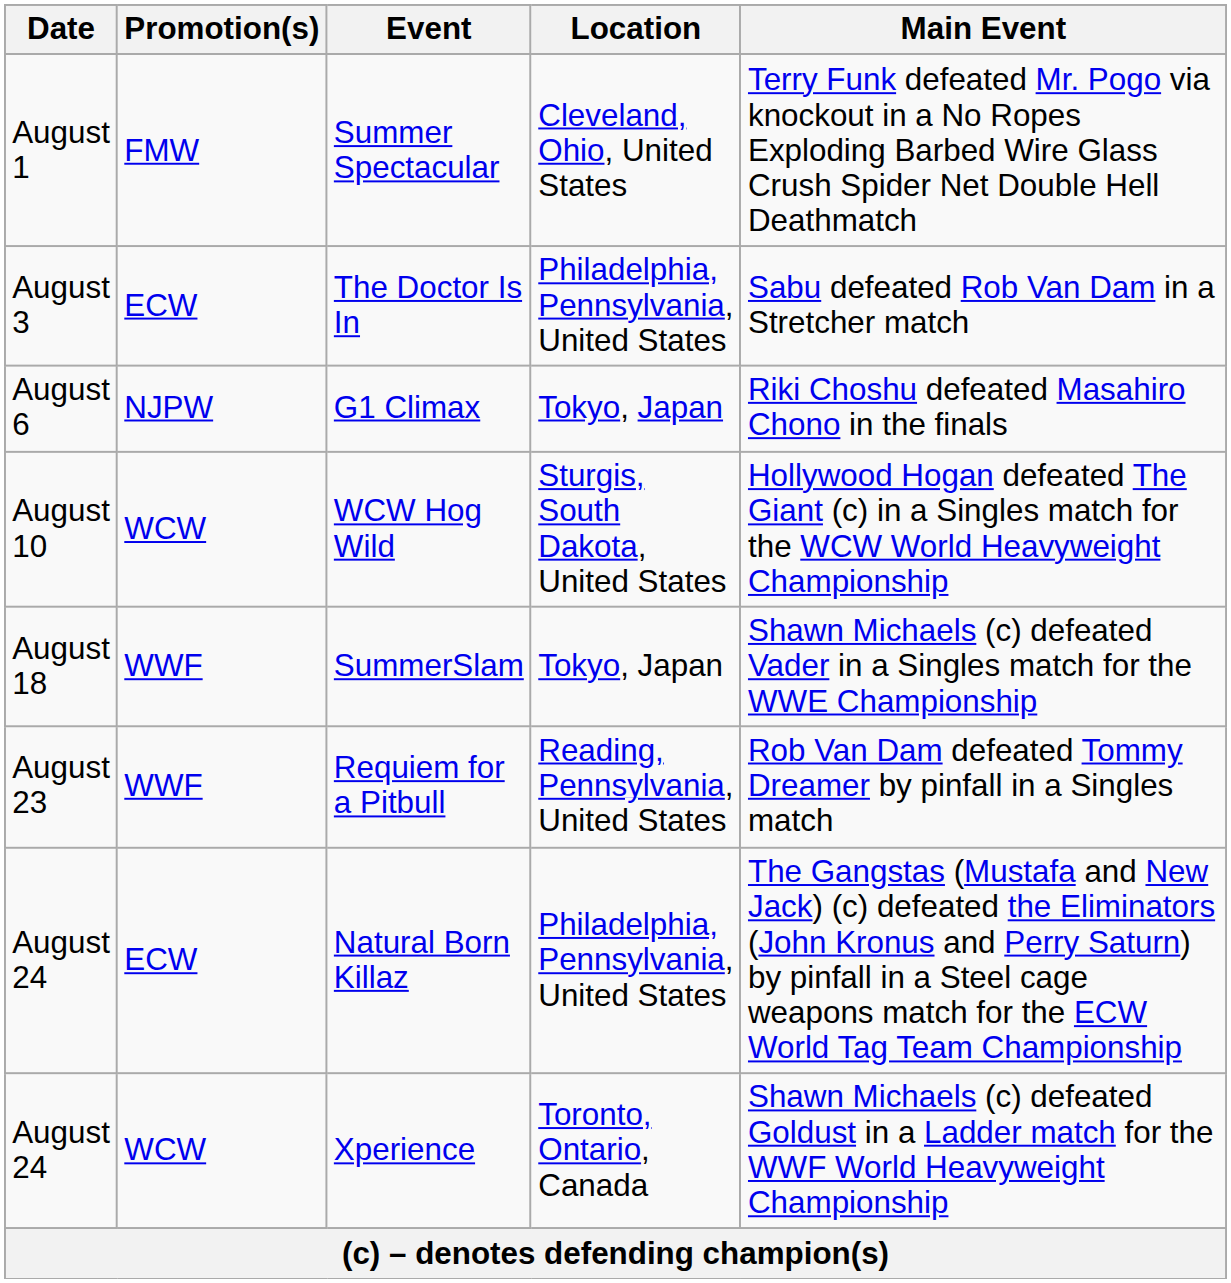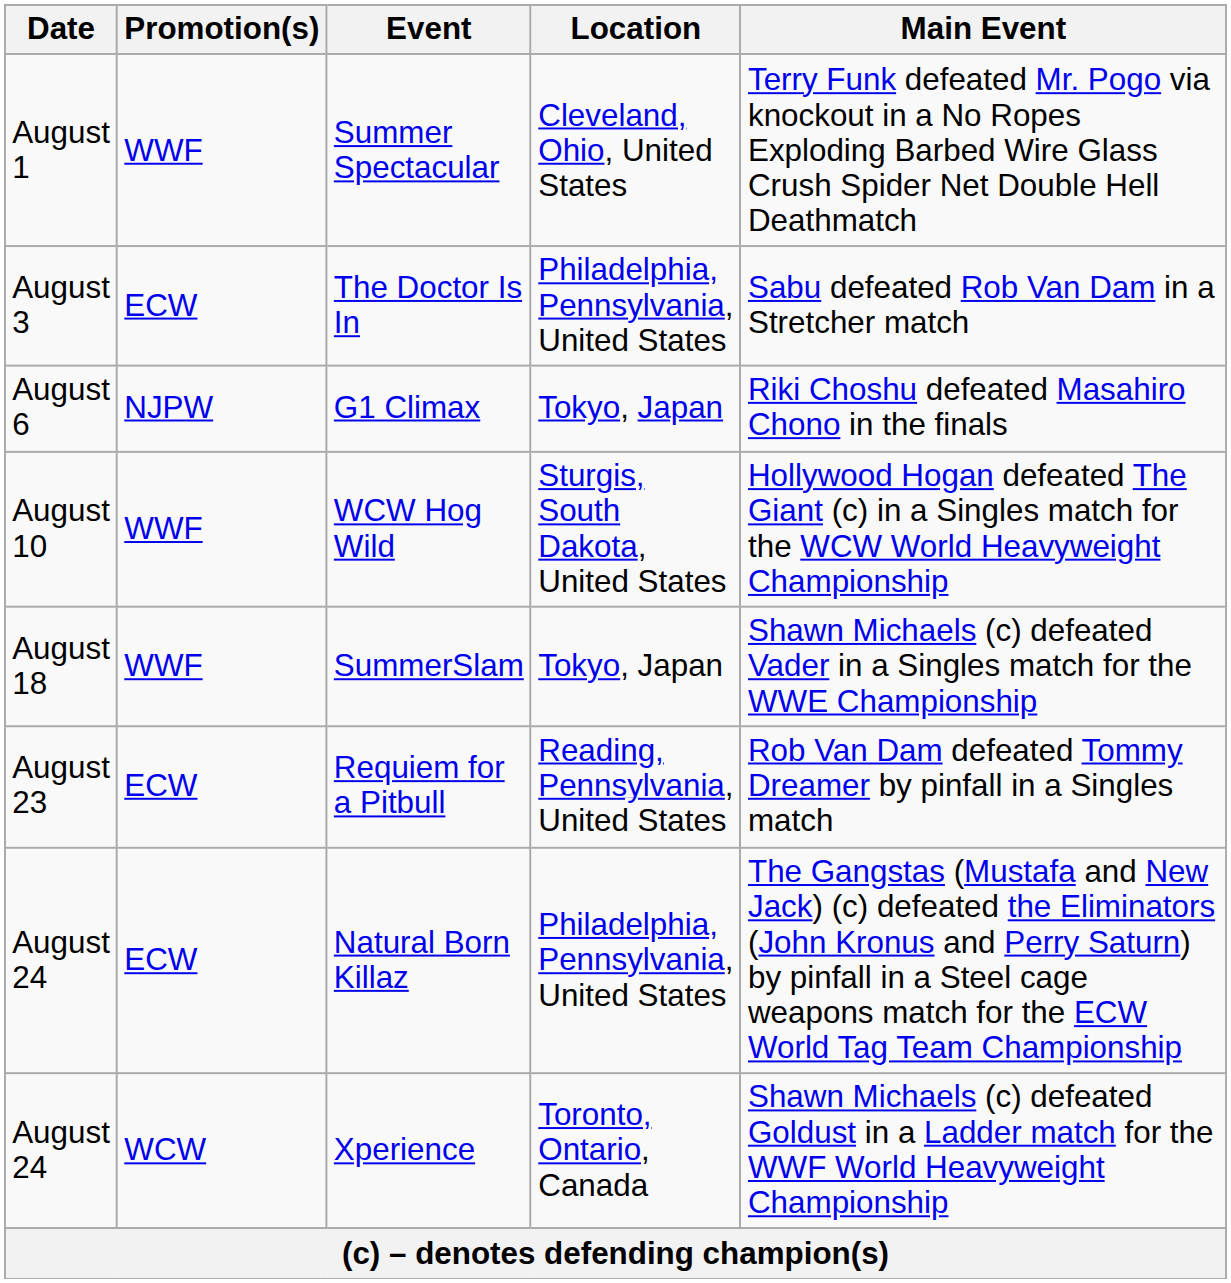 <table class="wikitable" style="width:100%;">
 <tr>
 <th width="5%">Date</th>
 <th width="5%">Promotion(s)</th>
 <th style="width:15%;">Event</th>
 <th style="width:15%;">Location</th>
 <th style="width:40%;">Main Event</th>
 </tr>
 <tr style="width:20%;" |Notes>
 </tr>
 <tr>
 <td>August 1</td>
-<td><a href='#'>FMW</a></td>
+<td><a href='#'>WWF</a></td>
 <td><a href='#'>Summer Spectacular</a></td>
 <td><a href='#'>Cleveland, Ohio</a>, United States</td>
 <td><a href='#'>Terry Funk</a> defeated <a href='#'>Mr. Pogo</a> via knockout in a No Ropes Exploding Barbed Wire Glass Crush Spider Net Double Hell Deathmatch</td>
 </tr>
 <tr>
 <td>August 3</td>
 <td><a href='#'>ECW</a></td>
 <td><a href='#'>The Doctor Is In</a></td>
 <td><a href='#'>Philadelphia, Pennsylvania</a>, United States</td>
 <td><a href='#'>Sabu</a> defeated <a href='#'>Rob Van Dam</a> in a Stretcher match</td>
 </tr>
 <tr>
 <td>August 6</td>
 <td><a href='#'>NJPW</a></td>
 <td><a href='#'>G1 Climax</a></td>
 <td><a href='#'>Tokyo</a>, <a href='#'>Japan</a></td>
 <td><a href='#'>Riki Choshu</a> defeated <a href='#'>Masahiro Chono</a> in the finals</td>
 </tr>
 <tr>
 <td>August 10</td>
-<td><a href='#'>WCW</a></td>
+<td><a href='#'>WWF</a></td>
 <td><a href='#'>WCW Hog Wild</a></td>
 <td><a href='#'>Sturgis, South Dakota</a>, United States</td>
 <td><a href='#'>Hollywood Hogan</a> defeated <a href='#'>The Giant</a> (c) in a Singles match for the <a href='#'>WCW World Heavyweight Championship</a></td>
 </tr>
 <tr>
 <td>August 18</td>
 <td><a href='#'>WWF</a></td>
 <td><a href='#'>SummerSlam</a></td>
 <td><a href='#'>Tokyo</a>, Japan</td>
 <td><a href='#'>Shawn Michaels</a> (c) defeated <a href='#'>Vader</a> in a Singles match for the <a href='#'>WWE Championship</a></td>
 </tr>
 <tr>
 <td>August 23</td>
-<td><a href='#'>WWF</a></td>
+<td><a href='#'>ECW</a></td>
 <td><a href='#'>Requiem for a Pitbull</a></td>
 <td><a href='#'>Reading, Pennsylvania</a>, United States</td>
 <td><a href='#'>Rob Van Dam</a> defeated <a href='#'>Tommy Dreamer</a> by pinfall in a Singles match</td>
 </tr>
 <tr>
 <td>August 24</td>
 <td><a href='#'>ECW</a></td>
 <td><a href='#'>Natural Born Killaz</a></td>
 <td><a href='#'>Philadelphia, Pennsylvania</a>, United States</td>
 <td><a href='#'>The Gangstas</a> (<a href='#'>Mustafa</a> and <a href='#'>New Jack</a>) (c) defeated <a href='#'>the Eliminators</a> (<a href='#'>John Kronus</a> and <a href='#'>Perry Saturn</a>) by pinfall in a Steel cage weapons match for the <a href='#'>ECW World Tag Team Championship</a></td>
 </tr>
 <tr>
 <td>August 24</td>
 <td><a href='#'>WCW</a></td>
 <td><a href='#'>Xperience</a></td>
 <td><a href='#'>Toronto, Ontario</a>, Canada</td>
 <td><a href='#'>Shawn Michaels</a> (c) defeated <a href='#'>Goldust</a> in a <a href='#'>Ladder match</a> for the <a href='#'>WWF World Heavyweight Championship</a></td>
 </tr>
 <tr>
 <th colspan="6">(c) – denotes defending champion(s)</th>
 </tr>
 </table>
